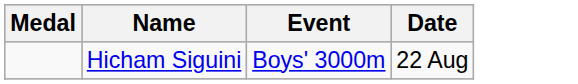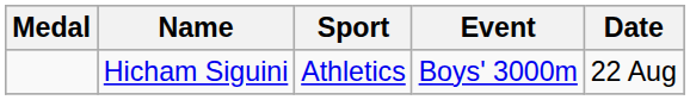 <table class="wikitable sortable" style="font-size:90%">
 <tr>
 <th>Medal</th>
 <th>Name</th>
+<th>Sport</th>
 <th>Event</th>
 <th>Date</th>
 </tr>
 <tr>
 <td></td>
 <td><a href='#'>Hicham Siguini</a></td>
+<td><a href='#'>Athletics</a></td>
 <td><a href='#'>Boys' 3000m</a></td>
 <td>22 Aug</td>
 </tr>
 </table>
